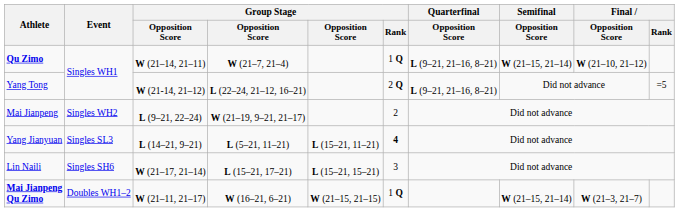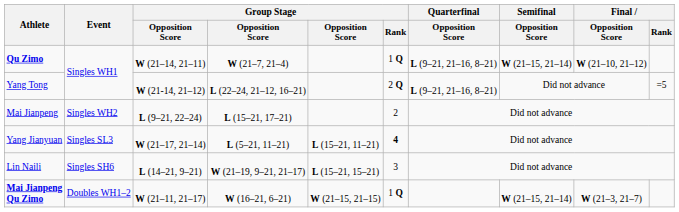 <table class="wikitable" style="font-size:90%; text-align:center">
 <tr>
 <th rowspan=2>Athlete</th>
 <th rowspan=2>Event</th>
 <th colspan=4>Group Stage</th>
 <th>Quarterfinal</th>
 <th>Semifinal</th>
 <th colspan=2>Final / </th>
 </tr>
 <tr style="font-size:95%">
 <th>Opposition<br>Score</th>
 <th>Opposition<br>Score</th>
 <th>Opposition<br>Score</th>
 <th>Rank</th>
 <th>Opposition<br>Score</th>
 <th>Opposition<br>Score</th>
 <th>Opposition<br>Score</th>
 <th>Rank</th>
 </tr>
 <tr>
 <td align=left><strong><a href='#'>Qu Zimo</a></strong></td>
 <td align=left rowspan=2><a href='#'>Singles WH1</a></td>
 <td><br><strong>W</strong> (21–14, 21–11)</td>
 <td><br><strong>W</strong> (21–7, 21–4)</td>
 <td></td>
 <td>1 <strong>Q</strong></td>
 <td><br><strong>L</strong> (9–21, 21–16, 8–21)</td>
 <td><br><strong>W</strong> (21–15, 21–14)</td>
 <td><br><strong>W</strong> (21–10, 21–12)</td>
 <td></td>
 </tr>
 <tr>
 <td align=left><a href='#'>Yang Tong</a></td>
 <td><br><strong>W</strong> (21-14, 21–12)</td>
 <td><br><strong>L</strong> (22–24, 21–12, 16–21)</td>
 <td></td>
 <td>2 <strong>Q</strong></td>
 <td><br><strong>L</strong> (9–21, 21–16, 8–21)</td>
 <td colspan=2>Did not advance</td>
 <td>=5</td>
 </tr>
 <tr>
 <td align=left><a href='#'>Mai Jianpeng</a></td>
 <td align=left><a href='#'>Singles WH2</a></td>
 <td><br><strong>L</strong> (9–21, 22–24)</td>
-<td><br><strong>W</strong> (21–19, 9–21, 21–17)</td>
+<td><br><strong>L</strong> (15–21, 17–21)</td>
 <td></td>
 <td>2</td>
 <td colspan=4>Did not advance</td>
 </tr>
 <tr>
 <td align=left><a href='#'>Yang Jianyuan</a></td>
 <td align=left><a href='#'>Singles SL3</a></td>
-<td><br><strong>L</strong> (14–21, 9–21)</td>
+<td><br><strong>W</strong> (21–17, 21–14)</td>
 <td><br><strong>L</strong> (5–21, 11–21)</td>
 <td><br><strong>L</strong> (15–21, 11–21)</td>
 <td><strong>4</strong></td>
 <td colspan=4>Did not advance</td>
 </tr>
 <tr>
 <td align=left><a href='#'>Lin Naili</a></td>
 <td align=left><a href='#'>Singles SH6</a></td>
-<td><br><strong>W</strong> (21–17, 21–14)</td>
-<td><br><strong>L</strong> (15–21, 17–21)</td>
+<td><br><strong>L</strong> (14–21, 9–21)</td>
+<td><br><strong>W</strong> (21–19, 9–21, 21–17)</td>
 <td><br><strong>L</strong> (15–21, 15–21)</td>
 <td>3</td>
 <td colspan=4>Did not advance</td>
 </tr>
 <tr>
 <td align=left><strong><a href='#'>Mai Jianpeng</a></strong><br><strong><a href='#'>Qu Zimo</a></strong></td>
 <td align=left><a href='#'>Doubles WH1–2</a></td>
 <td><br><strong>W</strong> (21–11, 21–17)</td>
 <td><br><strong>W</strong> (16–21, 6–21)</td>
 <td><br><strong>W</strong> (21–15, 21–15)</td>
 <td>1 <strong>Q</strong></td>
 <td></td>
 <td><br><strong>W</strong> (21–15, 21–14)</td>
 <td><br><strong>W</strong> (21–3, 21–7)</td>
 <td></td>
 </tr>
 </table>
